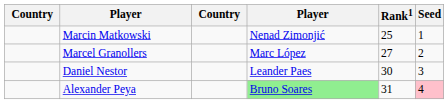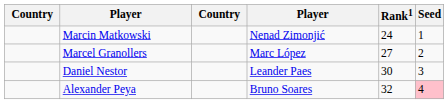 <table class="sortable wikitable">
 <tr>
 <th width="70">Country</th>
 <th width="175">Player</th>
 <th width="70">Country</th>
 <th width="175">Player</th>
 <th>Rank<sup>1</sup></th>
 <th>Seed</th>
 </tr>
 <tr>
 <td></td>
 <td><a href='#'>Marcin Matkowski</a></td>
 <td></td>
 <td><a href='#'>Nenad Zimonjić</a></td>
-<td>25</td>
+<td>24</td>
 <td>1</td>
 </tr>
 <tr>
 <td></td>
 <td><a href='#'>Marcel Granollers</a></td>
 <td></td>
 <td><a href='#'>Marc López</a></td>
 <td>27</td>
 <td>2</td>
 </tr>
 <tr>
 <td></td>
 <td><a href='#'>Daniel Nestor</a></td>
 <td></td>
 <td><a href='#'>Leander Paes</a></td>
 <td>30</td>
 <td>3</td>
 </tr>
 <tr>
 <td></td>
 <td><a href='#'>Alexander Peya</a></td>
 <td></td>
-<td style="background: lightgreen;"><a href='#'>Bruno Soares</a></td>
-<td>31</td>
+<td><a href='#'>Bruno Soares</a></td>
+<td>32</td>
 <td style="background: pink;">4</td>
 </tr>
 </table>
